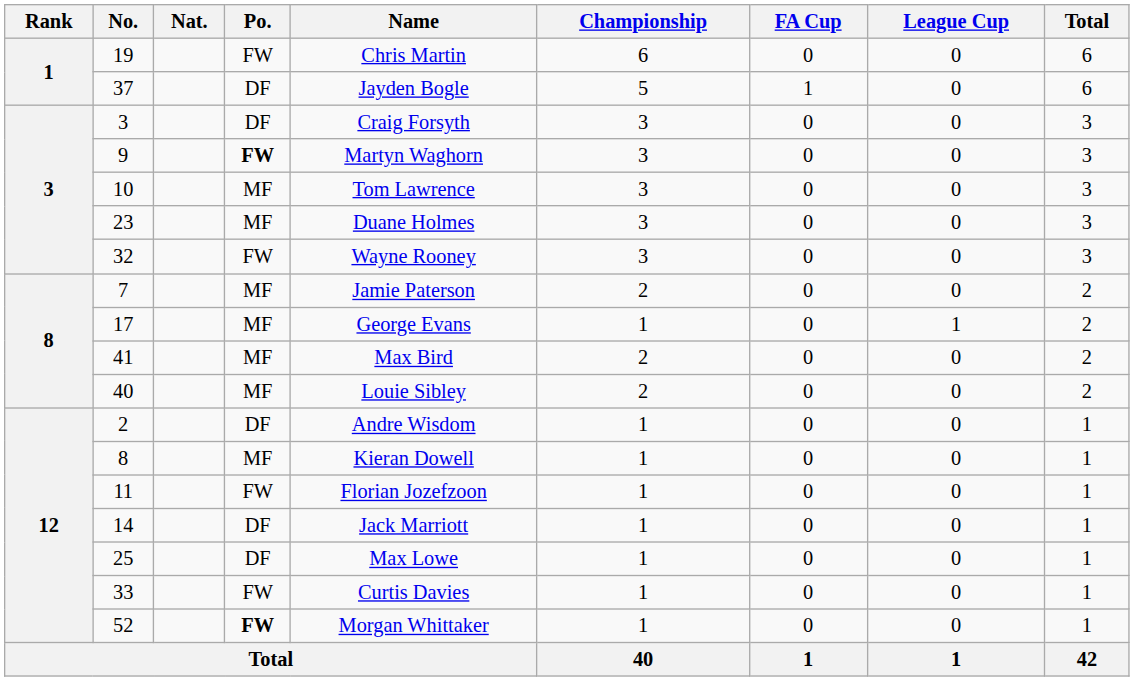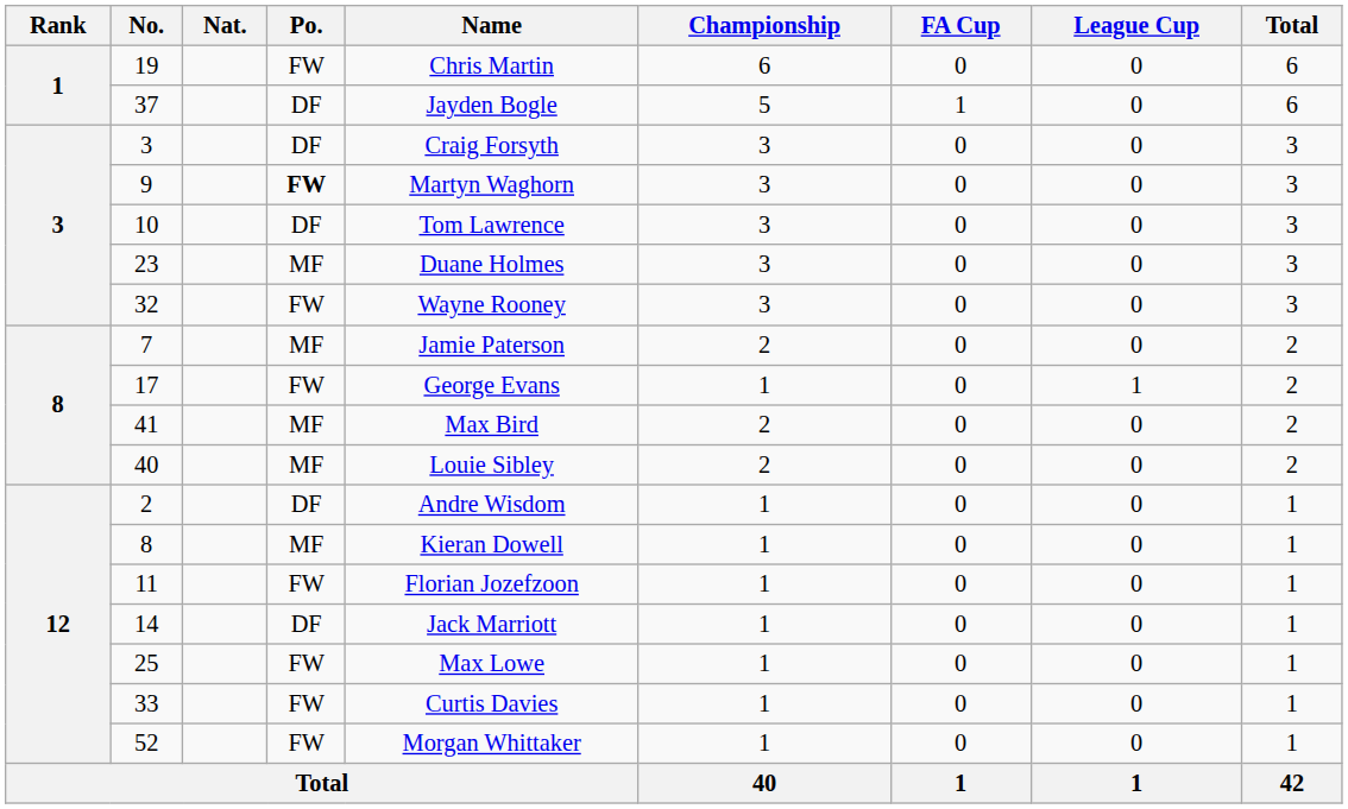 <table class="wikitable" style="text-align:center; font-size:95%; width:95%;">
 <tr>
 <th>Rank</th>
 <th>No.</th>
 <th>Nat.</th>
 <th>Po.</th>
 <th>Name</th>
 <th><a href='#'>Championship</a></th>
 <th><a href='#'>FA Cup</a></th>
 <th><a href='#'>League Cup</a></th>
 <th>Total</th>
 </tr>
 <tr>
 <th rowspan=2>1</th>
 <td>19</td>
 <td></td>
 <td>FW</td>
 <td><a href='#'>Chris Martin</a></td>
 <td>6</td>
 <td>0</td>
 <td>0</td>
 <td>6</td>
 </tr>
 <tr>
 <td>37</td>
 <td></td>
 <td>DF</td>
 <td><a href='#'>Jayden Bogle</a></td>
 <td>5</td>
 <td>1</td>
 <td>0</td>
 <td>6</td>
 </tr>
 <tr>
 <th rowspan=5>3</th>
 <td>3</td>
 <td></td>
 <td>DF</td>
 <td><a href='#'>Craig Forsyth</a></td>
 <td>3</td>
 <td>0</td>
 <td>0</td>
 <td>3</td>
 </tr>
 <tr>
 <td>9</td>
 <td></td>
 <td><strong>FW</strong></td>
 <td><a href='#'>Martyn Waghorn</a></td>
 <td>3</td>
 <td>0</td>
 <td>0</td>
 <td>3</td>
 </tr>
 <tr>
 <td>10</td>
 <td></td>
-<td>MF</td>
+<td>DF</td>
 <td><a href='#'>Tom Lawrence</a></td>
 <td>3</td>
 <td>0</td>
 <td>0</td>
 <td>3</td>
 </tr>
 <tr>
 <td>23</td>
 <td></td>
 <td>MF</td>
 <td><a href='#'>Duane Holmes</a></td>
 <td>3</td>
 <td>0</td>
 <td>0</td>
 <td>3</td>
 </tr>
 <tr>
 <td>32</td>
 <td></td>
 <td>FW</td>
 <td><a href='#'>Wayne Rooney</a></td>
 <td>3</td>
 <td>0</td>
 <td>0</td>
 <td>3</td>
 </tr>
 <tr>
 <th rowspan=4>8</th>
 <td>7</td>
 <td></td>
 <td>MF</td>
 <td><a href='#'>Jamie Paterson</a></td>
 <td>2</td>
 <td>0</td>
 <td>0</td>
 <td>2</td>
 </tr>
 <tr>
 <td>17</td>
 <td></td>
-<td>MF</td>
+<td>FW</td>
 <td><a href='#'>George Evans</a></td>
 <td>1</td>
 <td>0</td>
 <td>1</td>
 <td>2</td>
 </tr>
 <tr>
 <td>41</td>
 <td></td>
 <td>MF</td>
 <td><a href='#'>Max Bird</a></td>
 <td>2</td>
 <td>0</td>
 <td>0</td>
 <td>2</td>
 </tr>
 <tr>
 <td>40</td>
 <td></td>
 <td>MF</td>
 <td><a href='#'>Louie Sibley</a></td>
 <td>2</td>
 <td>0</td>
 <td>0</td>
 <td>2</td>
 </tr>
 <tr>
 <th rowspan=7>12</th>
 <td>2</td>
 <td></td>
 <td>DF</td>
 <td><a href='#'>Andre Wisdom</a></td>
 <td>1</td>
 <td>0</td>
 <td>0</td>
 <td>1</td>
 </tr>
 <tr>
 <td>8</td>
 <td></td>
 <td>MF</td>
 <td><a href='#'>Kieran Dowell</a></td>
 <td>1</td>
 <td>0</td>
 <td>0</td>
 <td>1</td>
 </tr>
 <tr>
 <td>11</td>
 <td></td>
 <td>FW</td>
 <td><a href='#'>Florian Jozefzoon</a></td>
 <td>1</td>
 <td>0</td>
 <td>0</td>
 <td>1</td>
 </tr>
 <tr>
 <td>14</td>
 <td></td>
 <td>DF</td>
 <td><a href='#'>Jack Marriott</a></td>
 <td>1</td>
 <td>0</td>
 <td>0</td>
 <td>1</td>
 </tr>
 <tr>
 <td>25</td>
 <td></td>
-<td>DF</td>
+<td>FW</td>
 <td><a href='#'>Max Lowe</a></td>
 <td>1</td>
 <td>0</td>
 <td>0</td>
 <td>1</td>
 </tr>
 <tr>
 <td>33</td>
 <td></td>
 <td>FW</td>
 <td><a href='#'>Curtis Davies</a></td>
 <td>1</td>
 <td>0</td>
 <td>0</td>
 <td>1</td>
 </tr>
 <tr>
 <td>52</td>
 <td></td>
-<td><strong>FW</strong></td>
+<td>FW</td>
 <td><a href='#'>Morgan Whittaker</a></td>
 <td>1</td>
 <td>0</td>
 <td>0</td>
 <td>1</td>
 </tr>
 <tr>
 <th colspan=5>Total</th>
 <th>40</th>
 <th>1</th>
 <th>1</th>
 <th>42</th>
 </tr>
 </table>
